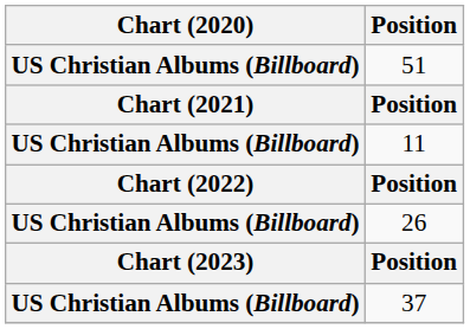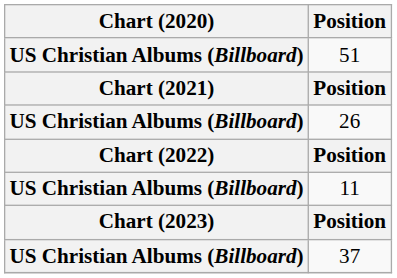 <table class="wikitable plainrowheaders" style="text-align:center">
 <tr>
 <th scope="col">Chart (2020)</th>
 <th scope="col">Position</th>
 </tr>
 <tr>
 <th scope="row">US Christian Albums (<em>Billboard</em>)</th>
 <td>51</td>
 </tr>
 <tr>
 <th scope="col">Chart (2021)</th>
 <th scope="col">Position</th>
 </tr>
 <tr>
 <th scope="row">US Christian Albums (<em>Billboard</em>)</th>
-<td>11</td>
+<td>26</td>
 </tr>
 <tr>
 <th scope="col">Chart (2022)</th>
 <th scope="col">Position</th>
 </tr>
 <tr>
 <th scope="row">US Christian Albums (<em>Billboard</em>)</th>
-<td>26</td>
+<td>11</td>
 </tr>
 <tr>
 <th scope="col">Chart (2023)</th>
 <th scope="col">Position</th>
 </tr>
 <tr>
 <th scope="row">US Christian Albums (<em>Billboard</em>)</th>
 <td>37</td>
 </tr>
 <tr>
 </tr>
 </table>
